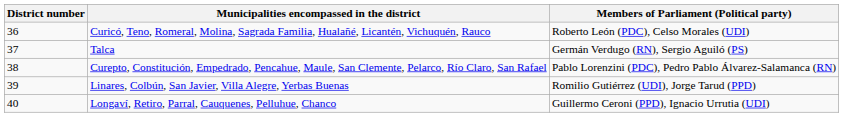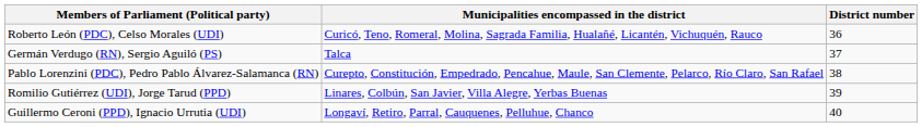 <table class="wikitable">
 <tr>
+<th>Members of Parliament (Political party)</th>
+<th>Municipalities encompassed in the district</th>
 <th>District number</th>
-<th>Municipalities encompassed in the district</th>
-<th>Members of Parliament (Political party)</th>
 </tr>
 <tr>
+<td>Roberto León (<a href='#'>PDC</a>), Celso Morales (<a href='#'>UDI</a>)</td>
+<td><a href='#'>Curicó</a>,  <a href='#'>Teno</a>, <a href='#'>Romeral</a>, <a href='#'>Molina</a>, <a href='#'>Sagrada Familia</a>, <a href='#'>Hualañé</a>, <a href='#'>Licantén</a>, <a href='#'>Vichuquén</a>, <a href='#'>Rauco</a></td>
 <td>36</td>
-<td><a href='#'>Curicó</a>,  <a href='#'>Teno</a>, <a href='#'>Romeral</a>, <a href='#'>Molina</a>, <a href='#'>Sagrada Familia</a>, <a href='#'>Hualañé</a>, <a href='#'>Licantén</a>, <a href='#'>Vichuquén</a>, <a href='#'>Rauco</a></td>
-<td>Roberto León (<a href='#'>PDC</a>), Celso Morales (<a href='#'>UDI</a>)</td>
 </tr>
 <tr>
+<td>Germán Verdugo (<a href='#'>RN</a>), Sergio Aguiló (<a href='#'>PS</a>)</td>
+<td><a href='#'>Talca</a></td>
 <td>37</td>
-<td><a href='#'>Talca</a></td>
-<td>Germán Verdugo (<a href='#'>RN</a>), Sergio Aguiló (<a href='#'>PS</a>)</td>
 </tr>
 <tr>
+<td>Pablo Lorenzini (<a href='#'>PDC</a>), Pedro Pablo Álvarez-Salamanca (<a href='#'>RN</a>)</td>
+<td><a href='#'>Curepto</a>, <a href='#'>Constitución</a>, <a href='#'>Empedrado</a>, <a href='#'>Pencahue</a>, <a href='#'>Maule</a>, <a href='#'>San Clemente</a>, <a href='#'>Pelarco</a>, <a href='#'>Río Claro</a>, <a href='#'>San Rafael</a></td>
 <td>38</td>
-<td><a href='#'>Curepto</a>, <a href='#'>Constitución</a>, <a href='#'>Empedrado</a>, <a href='#'>Pencahue</a>, <a href='#'>Maule</a>, <a href='#'>San Clemente</a>, <a href='#'>Pelarco</a>, <a href='#'>Río Claro</a>, <a href='#'>San Rafael</a></td>
-<td>Pablo Lorenzini (<a href='#'>PDC</a>), Pedro Pablo Álvarez-Salamanca (<a href='#'>RN</a>)</td>
 </tr>
 <tr>
+<td>Romilio Gutiérrez (<a href='#'>UDI</a>), Jorge Tarud (<a href='#'>PPD</a>)</td>
+<td><a href='#'>Linares</a>, <a href='#'>Colbún</a>, <a href='#'>San Javier</a>, <a href='#'>Villa Alegre</a>, <a href='#'>Yerbas Buenas</a></td>
 <td>39</td>
-<td><a href='#'>Linares</a>, <a href='#'>Colbún</a>, <a href='#'>San Javier</a>, <a href='#'>Villa Alegre</a>, <a href='#'>Yerbas Buenas</a></td>
-<td>Romilio Gutiérrez (<a href='#'>UDI</a>), Jorge Tarud (<a href='#'>PPD</a>)</td>
 </tr>
 <tr>
+<td>Guillermo Ceroni (<a href='#'>PPD</a>), Ignacio Urrutia (<a href='#'>UDI</a>)</td>
+<td><a href='#'>Longaví</a>, <a href='#'>Retiro</a>, <a href='#'>Parral</a>, <a href='#'>Cauquenes</a>, <a href='#'>Pelluhue</a>, <a href='#'>Chanco</a></td>
 <td>40</td>
-<td><a href='#'>Longaví</a>, <a href='#'>Retiro</a>, <a href='#'>Parral</a>, <a href='#'>Cauquenes</a>, <a href='#'>Pelluhue</a>, <a href='#'>Chanco</a></td>
-<td>Guillermo Ceroni (<a href='#'>PPD</a>), Ignacio Urrutia (<a href='#'>UDI</a>)</td>
 </tr>
 </table>
